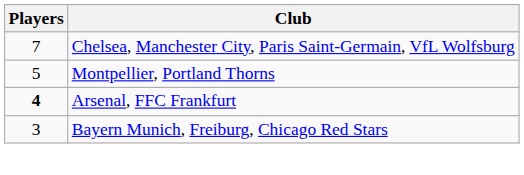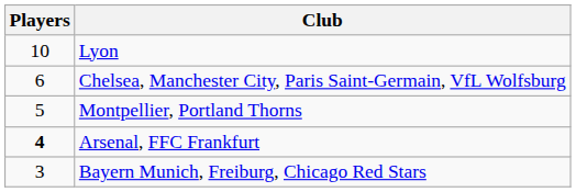 <table class="wikitable">
 <tr>
 <th>Players</th>
 <th>Club</th>
 </tr>
 <tr>
-<td align="center">7</td>
+<td align="center">10</td>
+<td> <a href='#'>Lyon</a></td>
+</tr>
+<tr>
+<td align="center">6</td>
 <td> <a href='#'>Chelsea</a>, <a href='#'>Manchester City</a>,  <a href='#'>Paris Saint-Germain</a>,  <a href='#'>VfL Wolfsburg</a></td>
 </tr>
 <tr>
 <td align="center">5</td>
 <td> <a href='#'>Montpellier</a>,  <a href='#'>Portland Thorns</a></td>
 </tr>
 <tr>
 <td align="center"><strong>4</strong></td>
 <td> <a href='#'>Arsenal</a>,  <a href='#'>FFC Frankfurt</a></td>
 </tr>
 <tr>
 <td align="center">3</td>
 <td> <a href='#'>Bayern Munich</a>,  <a href='#'>Freiburg</a>,  <a href='#'>Chicago Red Stars</a></td>
 </tr>
 </table>
